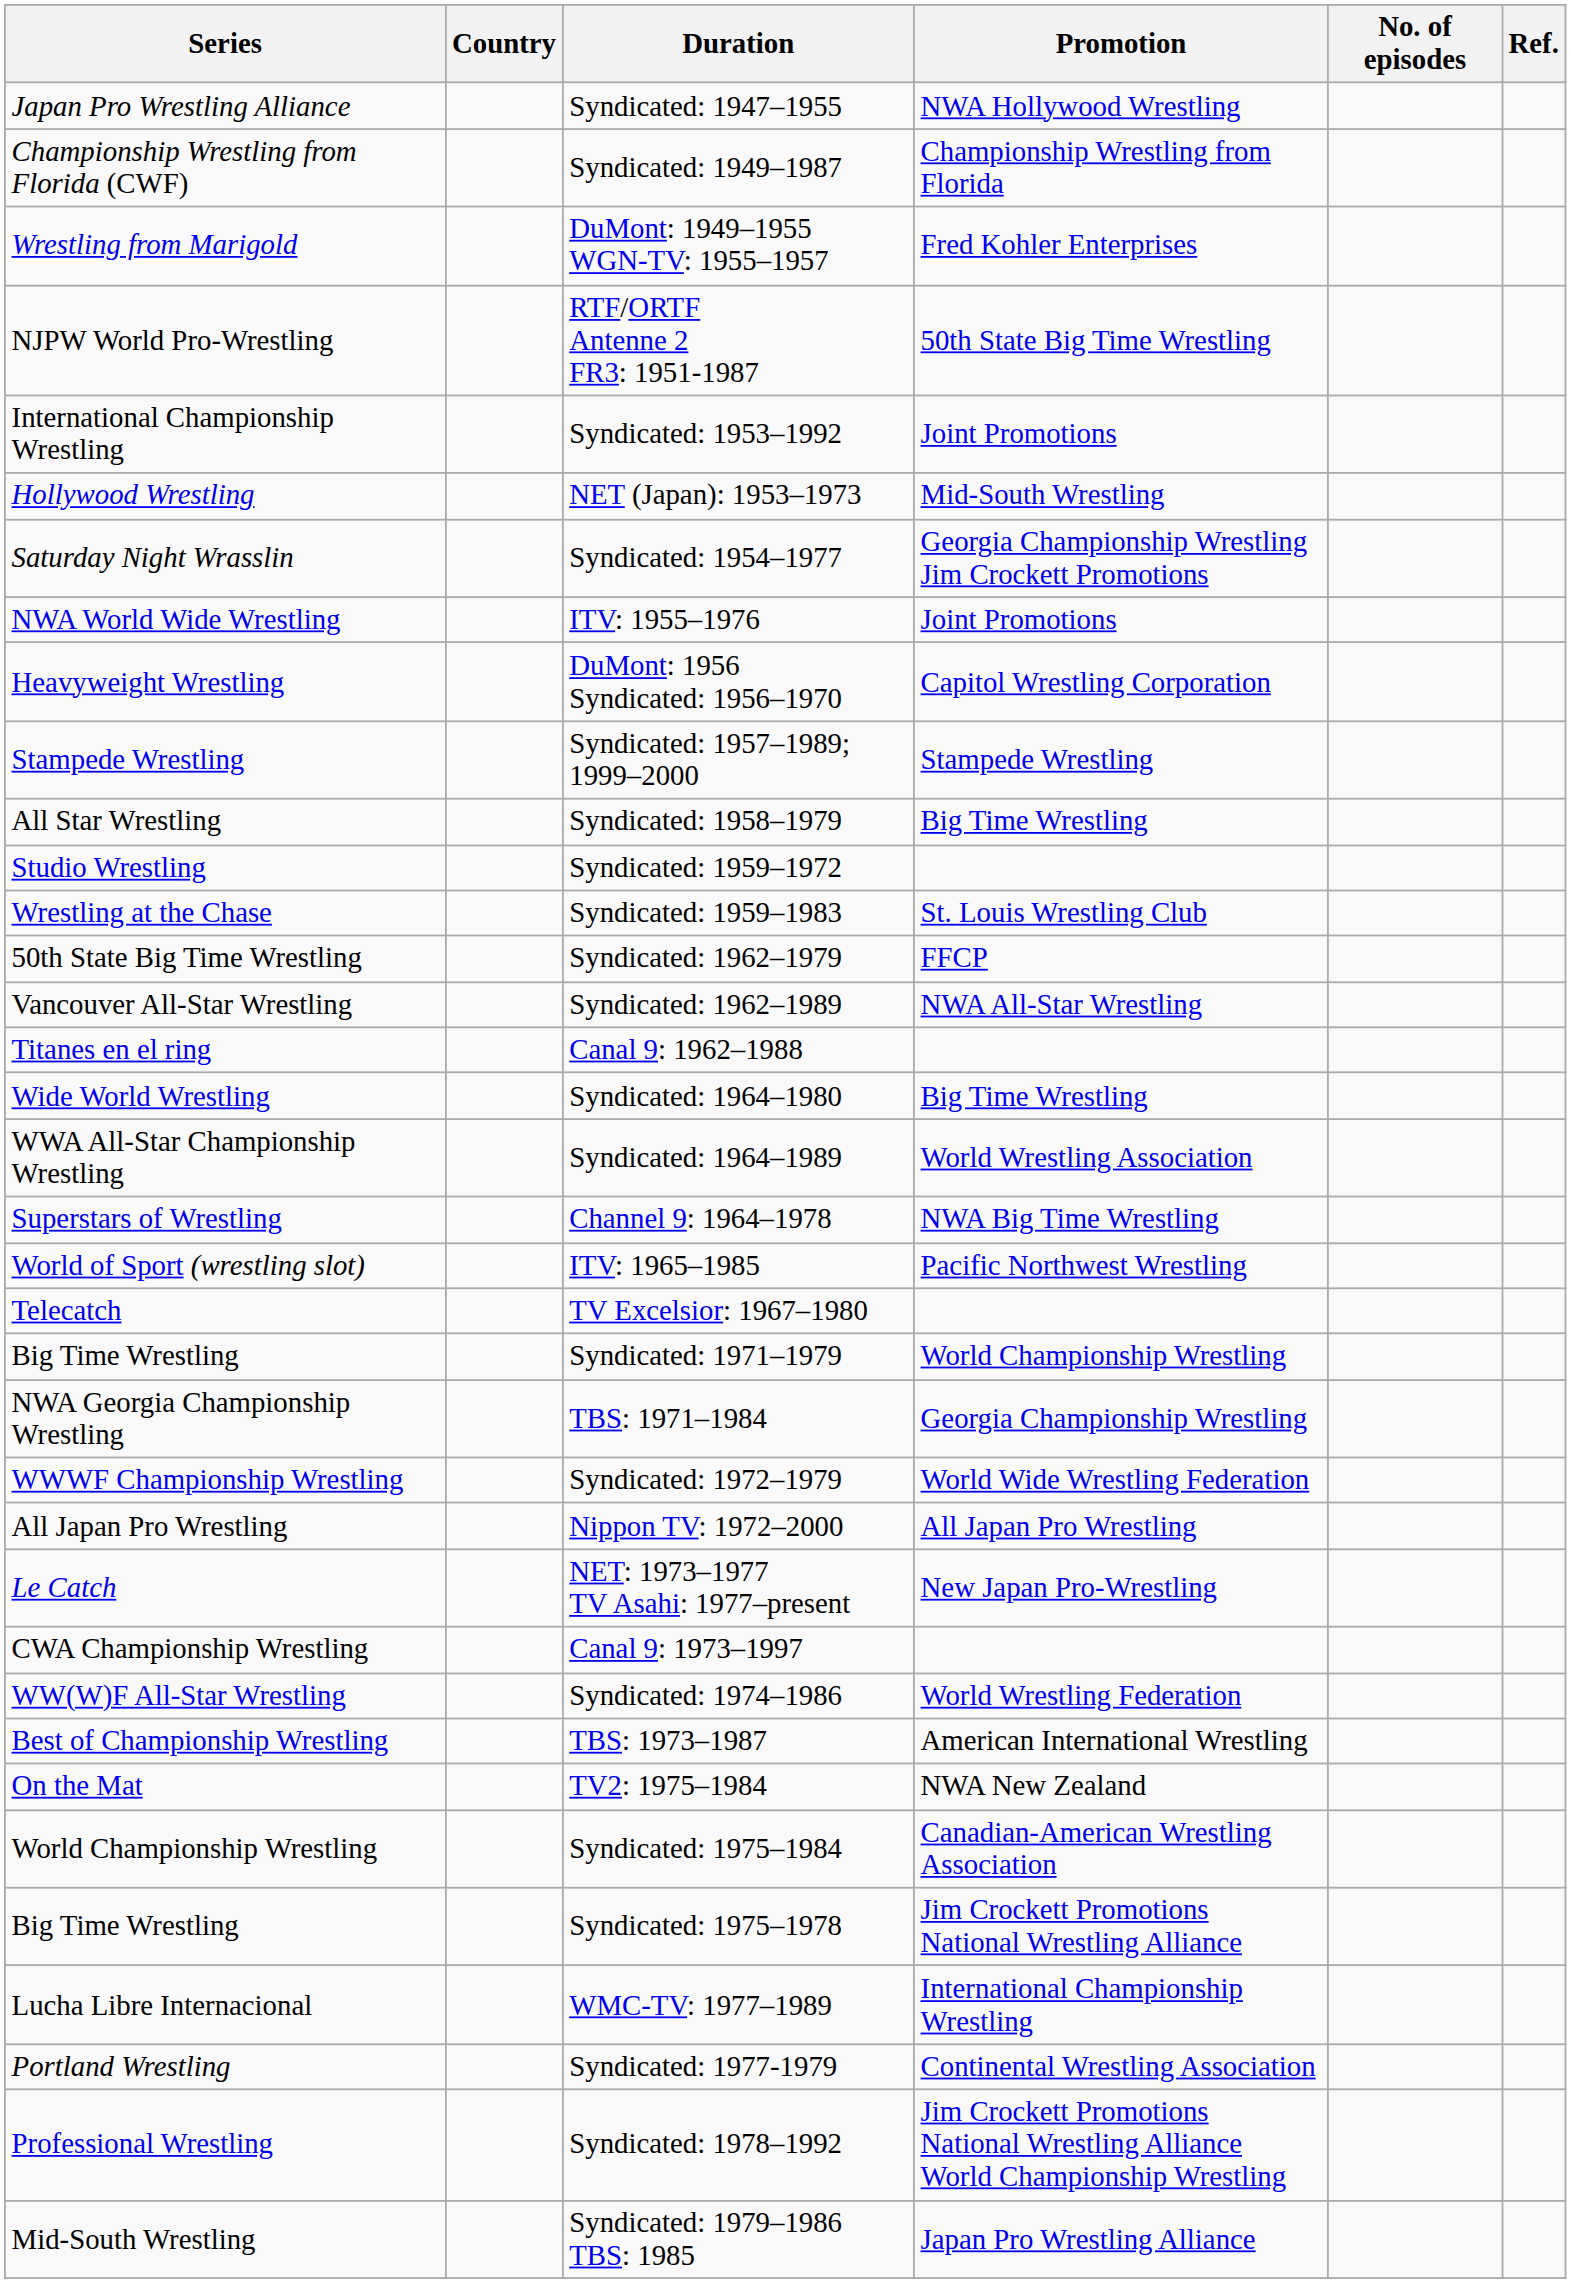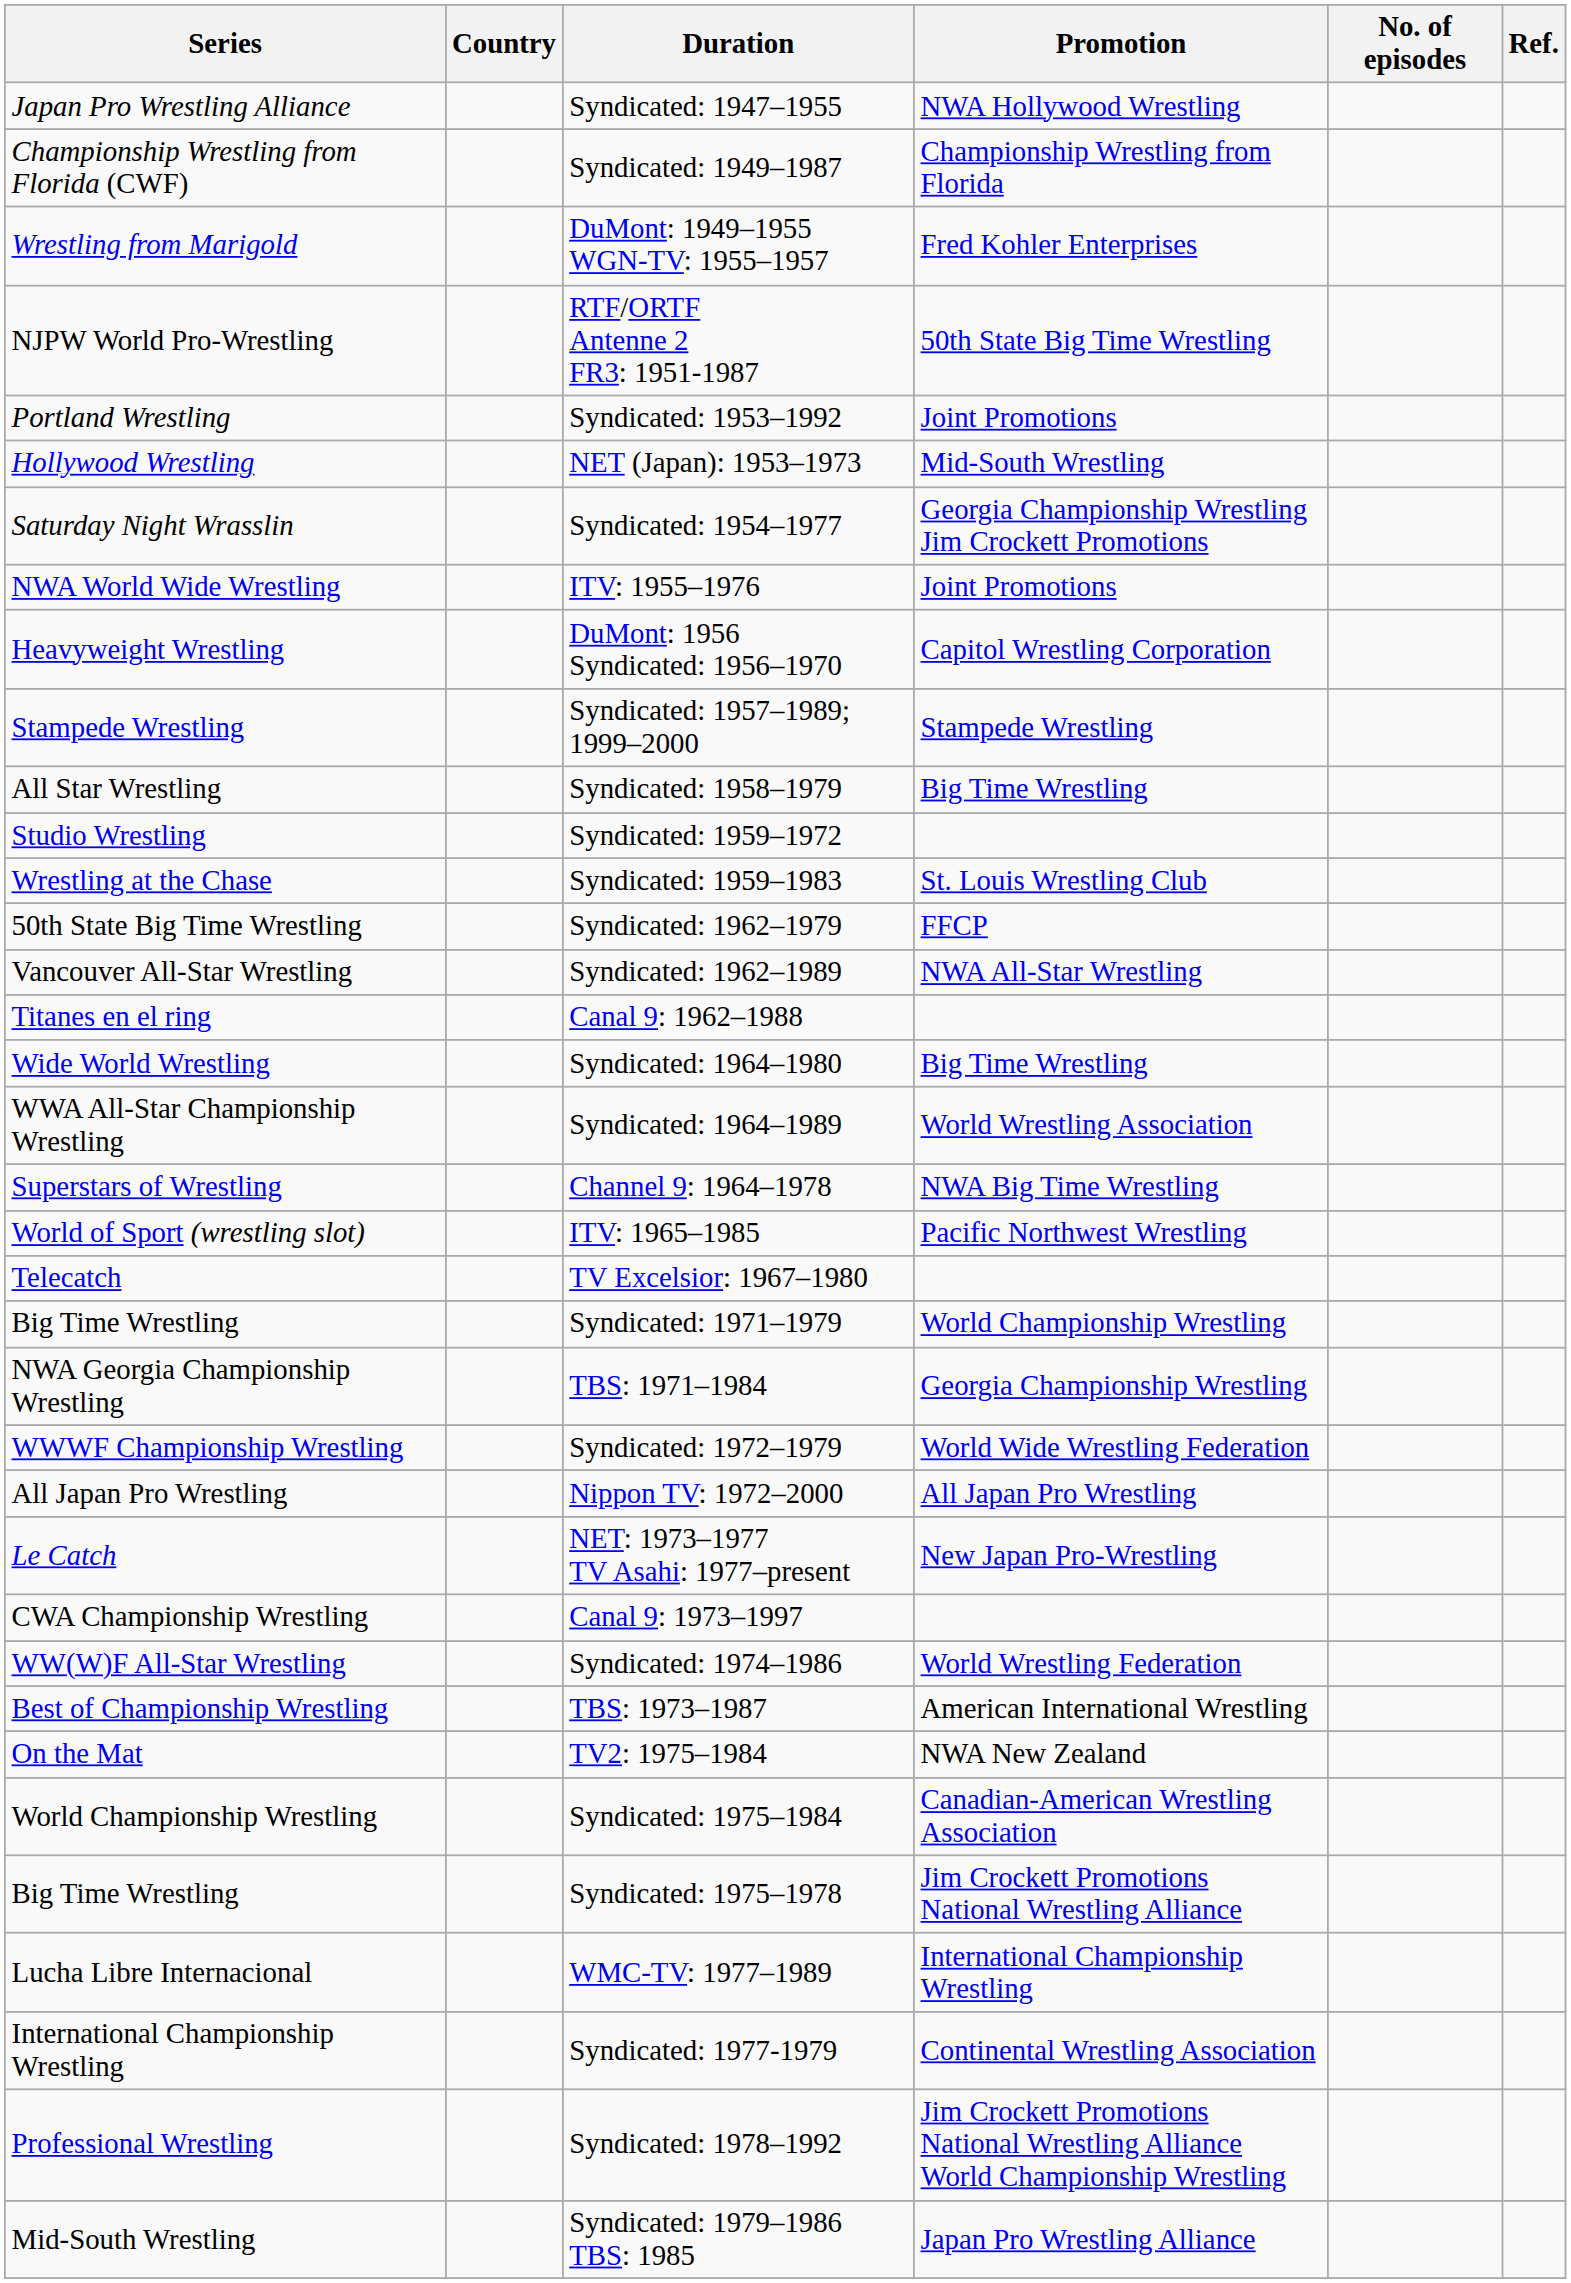 <table class="wikitable sortable">
 <tr>
 <th>Series</th>
 <th>Country</th>
 <th>Duration</th>
 <th>Promotion</th>
 <th>No. of episodes</th>
 <th>Ref.</th>
 </tr>
 <tr>
 <td><em>Japan Pro Wrestling Alliance</em></td>
 <td></td>
 <td>Syndicated: 1947–1955</td>
 <td><a href='#'>NWA Hollywood Wrestling</a></td>
 <td></td>
 <td></td>
 </tr>
 <tr>
 <td><em>Championship Wrestling from Florida</em> (CWF)</td>
 <td></td>
 <td>Syndicated: 1949–1987</td>
 <td><a href='#'>Championship Wrestling from Florida</a></td>
 <td></td>
 <td></td>
 </tr>
 <tr>
 <td><em><a href='#'>Wrestling from Marigold</a></em></td>
 <td></td>
 <td><a href='#'>DuMont</a>: 1949–1955<br><a href='#'>WGN-TV</a>: 1955–1957</td>
 <td><a href='#'>Fred Kohler Enterprises</a></td>
 <td></td>
 <td></td>
 </tr>
 <tr>
 <td></em>NJPW World Pro-Wrestling<em></td>
 <td></td>
 <td><a href='#'>RTF</a>/<a href='#'>ORTF</a><br><a href='#'>Antenne 2</a><br><a href='#'>FR3</a>: 1951-1987</td>
 <td><a href='#'>50th State Big Time Wrestling</a></td>
 <td></td>
 <td></td>
 </tr>
 <tr>
-<td></em>International Championship Wrestling<em></td>
+<td><em>Portland Wrestling</em></td>
 <td></td>
 <td>Syndicated: 1953–1992</td>
 <td><a href='#'>Joint Promotions</a></td>
 <td></td>
 <td></td>
 </tr>
 <tr>
 <td><em><a href='#'>Hollywood Wrestling</a></em></td>
 <td></td>
 <td><a href='#'>NET</a> (Japan): 1953–1973</td>
 <td><a href='#'>Mid-South Wrestling</a></td>
 <td></td>
 <td></td>
 </tr>
 <tr>
 <td><em>Saturday Night Wrasslin<strong></td>
 <td></td>
 <td>Syndicated: 1954–1977</td>
 <td><a href='#'>Georgia Championship Wrestling</a><br><a href='#'>Jim Crockett Promotions</a></td>
 <td></td>
 <td></td>
 </tr>
 <tr>
 <td></em><a href='#'>NWA World Wide Wrestling</a><em></td>
 <td></td>
 <td><a href='#'>ITV</a>: 1955–1976 </td>
 <td><a href='#'>Joint Promotions</a></td>
 <td></td>
 <td></td>
 </tr>
 <tr>
 <td></em><a href='#'>Heavyweight Wrestling</a><em></td>
 <td></td>
 <td><a href='#'>DuMont</a>: 1956<br>Syndicated: 1956–1970</td>
 <td><a href='#'>Capitol Wrestling Corporation</a></td>
 <td></td>
 <td></td>
 </tr>
 <tr>
 <td><a href='#'></em>Stampede Wrestling<em></a></td>
 <td></td>
 <td>Syndicated: 1957–1989; 1999–2000</td>
 <td><a href='#'>Stampede Wrestling</a></td>
 <td></td>
 <td></td>
 </tr>
 <tr>
 <td></em>All Star Wrestling<em></td>
 <td></td>
 <td>Syndicated: 1958–1979</td>
 <td><a href='#'>Big Time Wrestling</a></td>
 <td></td>
 <td></td>
 </tr>
 <tr>
 <td></em><a href='#'>Studio Wrestling</a><em></td>
 <td></td>
 <td>Syndicated: 1959–1972</td>
 <td></td>
 <td></td>
 <td></td>
 </tr>
 <tr>
 <td></em><a href='#'>Wrestling at the Chase</a><em></td>
 <td></td>
 <td>Syndicated: 1959–1983</td>
 <td><a href='#'>St. Louis Wrestling Club</a></td>
 <td></td>
 <td></td>
 </tr>
 <tr>
 <td></em>50th State Big Time Wrestling<em></td>
 <td></td>
 <td>Syndicated: 1962–1979</td>
 <td><a href='#'>FFCP</a></td>
 <td></td>
 <td></td>
 </tr>
 <tr>
 <td></em>Vancouver All-Star Wrestling<em></td>
 <td></td>
 <td>Syndicated: 1962–1989</td>
 <td><a href='#'>NWA All-Star Wrestling</a></td>
 <td></td>
 <td></td>
 </tr>
 <tr>
 <td></em><a href='#'>Titanes en el ring</a><em></td>
 <td></td>
 <td><a href='#'>Canal 9</a>: 1962–1988</td>
 <td></td>
 <td></td>
 <td></td>
 </tr>
 <tr>
 <td></em><a href='#'>Wide World Wrestling</a><em></td>
 <td></td>
 <td>Syndicated: 1964–1980</td>
 <td><a href='#'>Big Time Wrestling</a></td>
 <td></td>
 <td></td>
 </tr>
 <tr>
 <td></em>WWA All-Star Championship Wrestling<em></td>
 <td></td>
 <td>Syndicated: 1964–1989</td>
 <td><a href='#'>World Wrestling Association</a></td>
 <td></td>
 <td></td>
 </tr>
 <tr>
 <td></em><a href='#'>Superstars of Wrestling</a><em></td>
 <td></td>
 <td><a href='#'>Channel 9</a>: 1964–1978</td>
 <td><a href='#'>NWA Big Time Wrestling</a></td>
 <td></td>
 <td></td>
 </tr>
 <tr>
 <td><a href='#'></em>World of Sport<em></a> (wrestling slot)</td>
 <td></td>
 <td><a href='#'>ITV</a>: 1965–1985 </td>
 <td><a href='#'>Pacific Northwest Wrestling</a></td>
 <td></td>
 <td></td>
 </tr>
 <tr>
 <td></em><a href='#'>Telecatch</a><em></td>
 <td></td>
 <td><a href='#'>TV Excelsior</a>: 1967–1980</td>
 <td></td>
 <td></td>
 <td></td>
 </tr>
 <tr>
 <td></em>Big Time Wrestling<em></td>
 <td></td>
 <td>Syndicated: 1971–1979</td>
 <td><a href='#'>World Championship Wrestling</a></td>
 <td></td>
 <td></td>
 </tr>
 <tr>
 <td></em>NWA Georgia Championship Wrestling<em></td>
 <td></td>
 <td><a href='#'>TBS</a>: 1971–1984</td>
 <td><a href='#'>Georgia Championship Wrestling</a></td>
 <td></td>
 <td></td>
 </tr>
 <tr>
 <td></em><a href='#'>WWWF Championship Wrestling</a><em></td>
 <td></td>
 <td>Syndicated: 1972–1979</td>
 <td><a href='#'>World Wide Wrestling Federation</a></td>
 <td></td>
 <td></td>
 </tr>
 <tr>
 <td></em>All Japan Pro Wrestling<em></td>
 <td></td>
 <td><a href='#'>Nippon TV</a>: 1972–2000</td>
 <td><a href='#'>All Japan Pro Wrestling</a></td>
 <td></td>
 <td></td>
 </tr>
 <tr>
 <td><em><a href='#'>Le Catch</a></em></td>
 <td></td>
 <td><a href='#'>NET</a>: 1973–1977<br><a href='#'>TV Asahi</a>: 1977–present</td>
 <td><a href='#'>New Japan Pro-Wrestling</a></td>
 <td></td>
 <td></td>
 </tr>
 <tr>
 <td></em>CWA Championship Wrestling<em></td>
 <td></td>
 <td><a href='#'>Canal 9</a>: 1973–1997</td>
 <td></td>
 <td></td>
 <td></td>
 </tr>
 <tr>
 <td></em><a href='#'>WW(W)F All-Star Wrestling</a><em></td>
 <td></td>
 <td>Syndicated: 1974–1986</td>
 <td><a href='#'>World Wrestling Federation</a></td>
 <td></td>
 <td></td>
 </tr>
 <tr>
 <td></em><a href='#'>Best of Championship Wrestling</a><em></td>
 <td></td>
 <td><a href='#'>TBS</a>: 1973–1987</td>
 <td>American International Wrestling</td>
 <td></td>
 <td></td>
 </tr>
 <tr>
 <td></em><a href='#'>On the Mat</a><em></td>
 <td></td>
 <td><a href='#'>TV2</a>: 1975–1984</td>
 <td>NWA New Zealand</td>
 <td></td>
 <td></td>
 </tr>
 <tr>
 <td></em>World Championship Wrestling<em></td>
 <td></td>
 <td>Syndicated: 1975–1984</td>
 <td><a href='#'>Canadian-American Wrestling Association</a></td>
 <td></td>
 <td></td>
 </tr>
 <tr>
 <td></em>Big Time Wrestling<em></td>
 <td></td>
 <td>Syndicated: 1975–1978</td>
 <td><a href='#'>Jim Crockett Promotions</a><br><a href='#'>National Wrestling Alliance</a></td>
 <td></td>
 <td></td>
 </tr>
 <tr>
 <td></em>Lucha Libre Internacional<em></td>
 <td></td>
 <td><a href='#'>WMC-TV</a>: 1977–1989</td>
 <td><a href='#'>International Championship Wrestling</a></td>
 <td></td>
 <td></td>
 </tr>
 <tr>
-<td><em>Portland Wrestling</em></td>
+<td></em>International Championship Wrestling<em></td>
 <td></td>
 <td>Syndicated: 1977-1979</td>
 <td><a href='#'>Continental Wrestling Association</a></td>
 <td></td>
 <td></td>
 </tr>
 <tr>
 <td></em><a href='#'>Professional Wrestling</a><em></td>
 <td></td>
 <td>Syndicated: 1978–1992</td>
 <td><a href='#'>Jim Crockett Promotions</a><br><a href='#'>National Wrestling Alliance</a><br><a href='#'>World Championship Wrestling</a></td>
 <td></td>
 <td></td>
 </tr>
 <tr>
 <td></em>Mid-South Wrestling<em></td>
 <td></td>
 <td>Syndicated: 1979–1986<br><a href='#'>TBS</a>: 1985</td>
 <td><a href='#'>Japan Pro Wrestling Alliance</a></td>
 <td></td>
 <td></td>
 </tr>
 <tr>
 </tr>
 </table>
